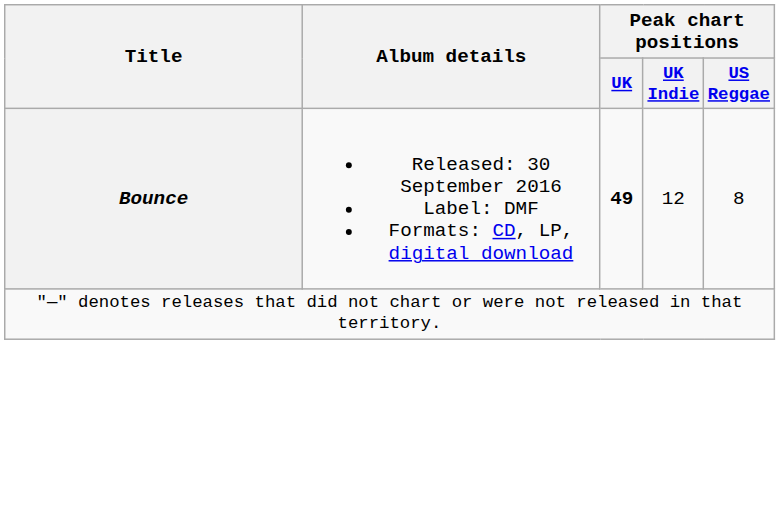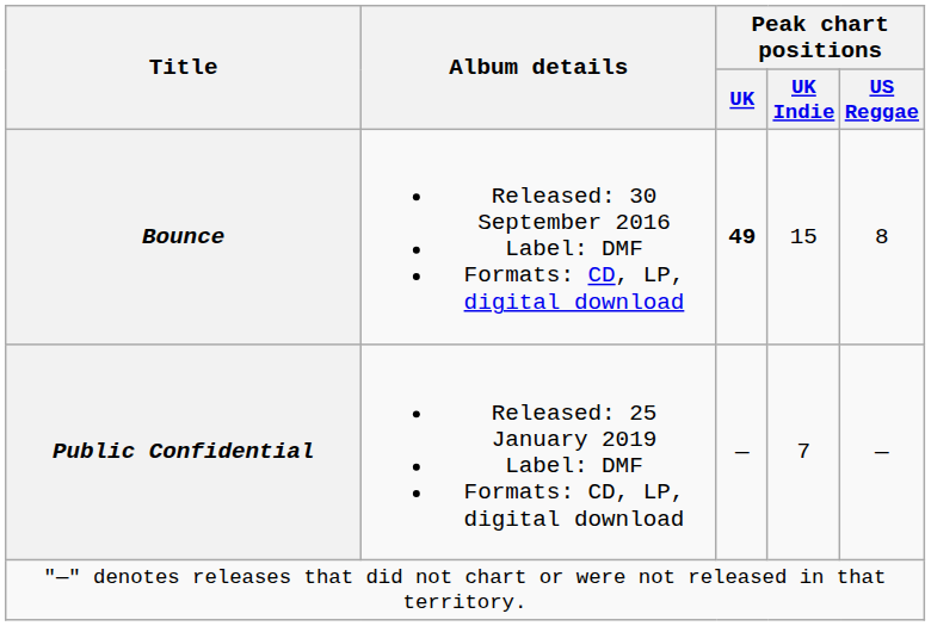 <table class="wikitable plainrowheaders" style="text-align:center;">
 <tr>
 <th rowspan="2" scope="col" style="width:15em;">Title</th>
 <th rowspan="2" scope="col" style="width:15em;">Album details</th>
 <th colspan="3">Peak chart positions</th>
 </tr>
 <tr>
 <th scope="col" style="width:2em;font-size:90%;"><a href='#'>UK</a><br></th>
 <th scope="col" style="width:2em;font-size:90%;"><a href='#'>UK Indie</a><br></th>
 <th scope="col" style="width:2em;font-size:90%;"><a href='#'>US Reggae</a><br></th>
 </tr>
 <tr>
 <th scope="row"><em>Bounce</em></th>
 <td><br><ul><li>Released: 30 September 2016</li><li>Label: DMF</li><li>Formats: <a href='#'>CD</a>, LP, <a href='#'>digital download</a></li></ul></td>
 <td><strong>49</strong></td>
-<td>12</td>
+<td>15</td>
 <td>8</td>
+</tr>
+<tr>
+<th scope="row"><em>Public Confidential</em></th>
+<td><br><ul><li>Released: 25 January 2019</li><li>Label: DMF</li><li>Formats: CD, LP, digital download</li></ul></td>
+<td>—</td>
+<td>7</td>
+<td>—</td>
 </tr>
 <tr>
 <td colspan="5" style="font-size:90%">"—" denotes releases that did not chart or were not released in that territory.</td>
 </tr>
 </table>
